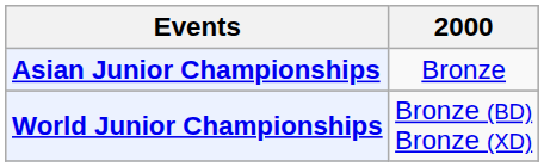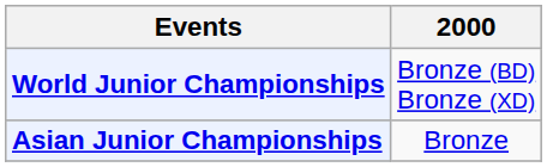 <table class="wikitable" style="font-size: 90%; text-align:center">
 <tr>
 <th>Events</th>
 <th>2000</th>
 </tr>
 <tr>
+<td bgcolor="#ECF2FF"; align="left"><strong><a href='#'>World Junior Championships</a></strong></td>
+<td> <a href='#'>Bronze <small>(BD)</small></a><br> <a href='#'>Bronze <small>(XD)</small></a></td>
+</tr>
+<tr>
 <td bgcolor="#ECF2FF"; align="left"><strong><a href='#'>Asian Junior Championships</a></strong></td>
 <td> <a href='#'>Bronze</a></td>
 </tr>
-<tr>
-<td bgcolor="#ECF2FF"; align="left"><strong><a href='#'>World Junior Championships</a></strong></td>
-<td> <a href='#'>Bronze <small>(BD)</small></a><br> <a href='#'>Bronze <small>(XD)</small></a></td>
-</tr>
 </table>
